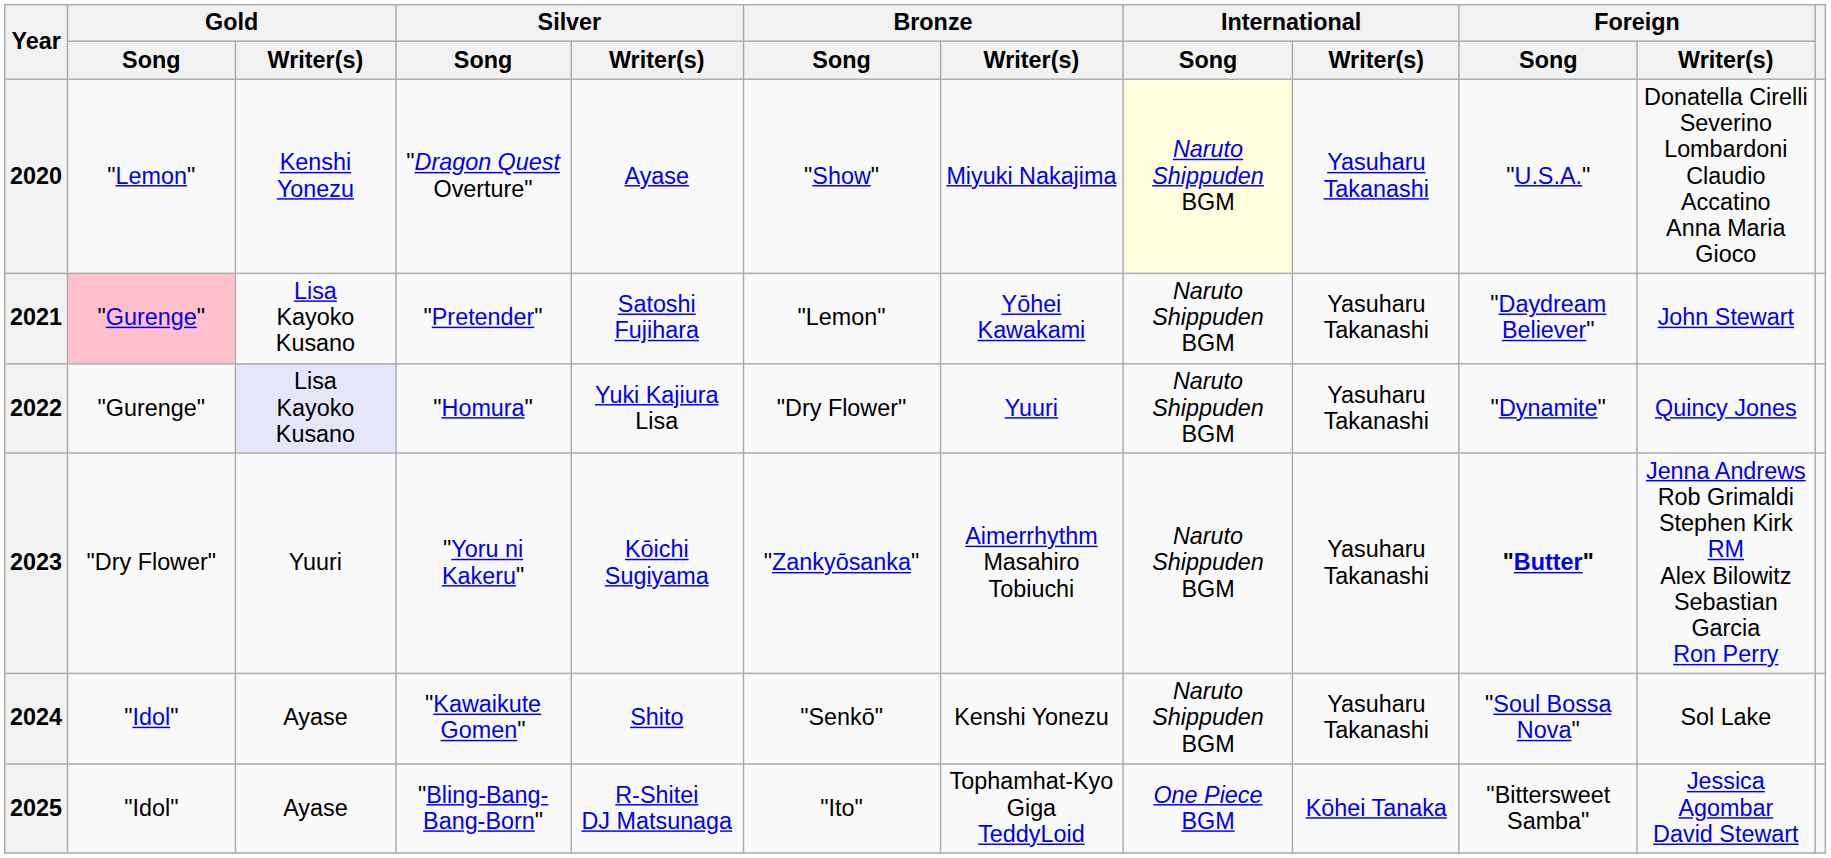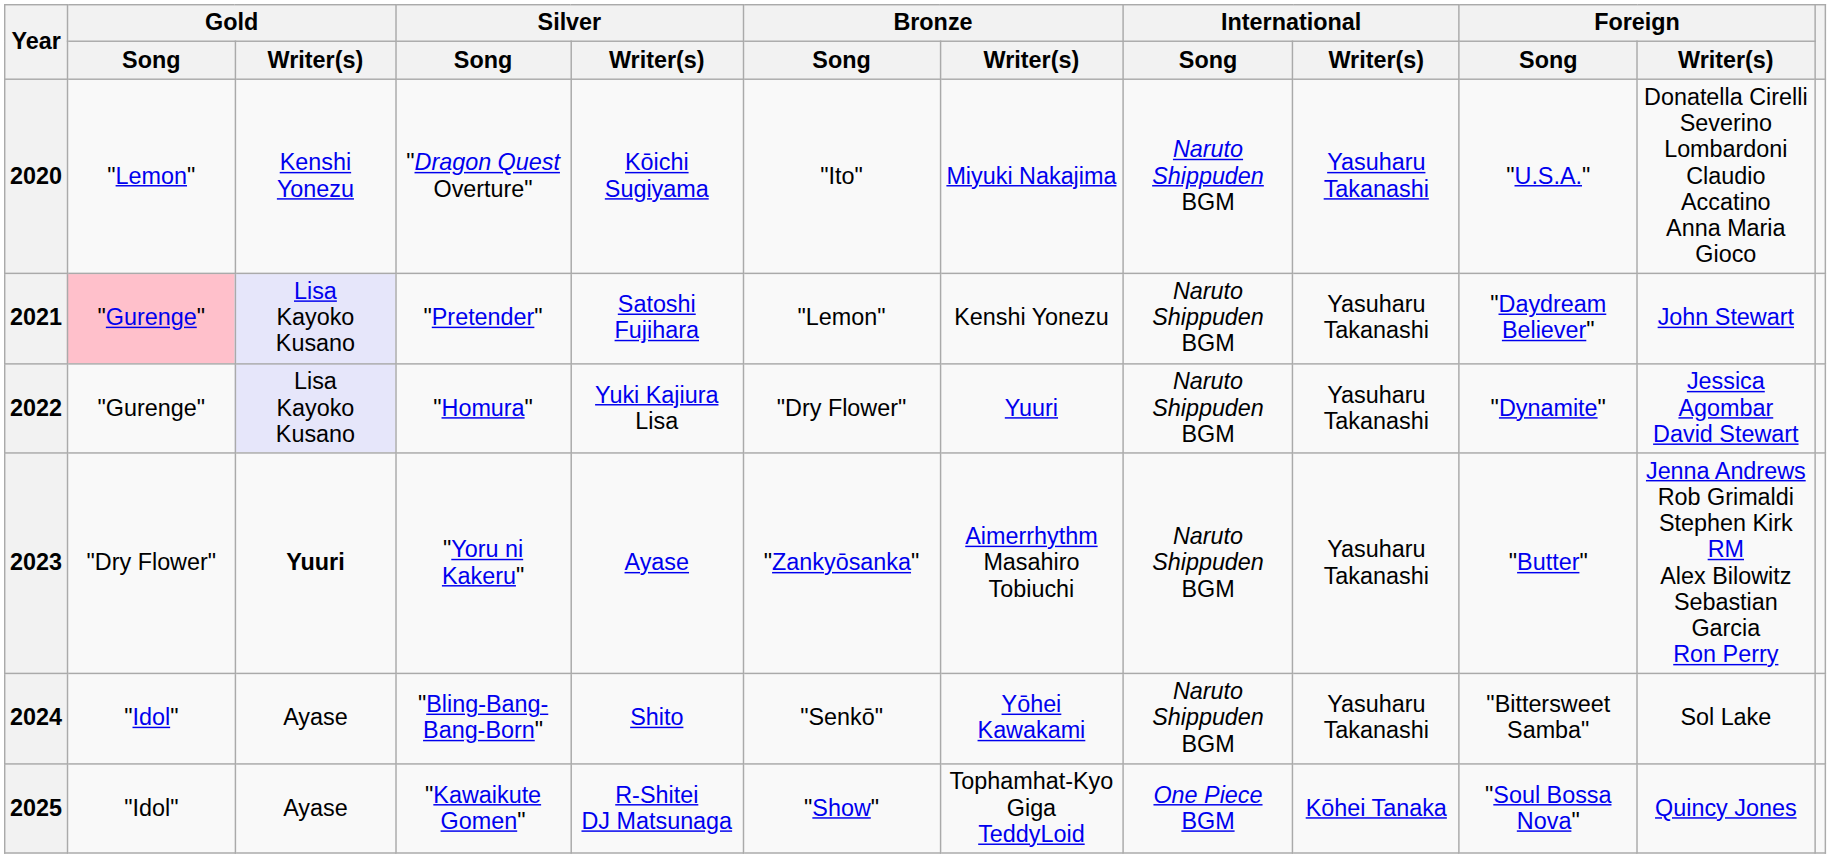 <table class="wikitable plainrowheaders" style="text-align:center">
 <tr>
 <th scope="col" rowspan="2">Year</th>
 <th scope="col" colspan="2">Gold</th>
 <th scope="col" colspan="2">Silver</th>
 <th scope="col" colspan="2">Bronze</th>
 <th scope="col" colspan="2">International</th>
 <th scope="col" colspan="2">Foreign</th>
 <th scope="col" rowspan="2"></th>
 </tr>
 <tr>
 <th scope="col" style="width:10em">Song</th>
 <th scope="col" style="width:10em">Writer(s)</th>
 <th scope="col" style="width:10em">Song</th>
 <th scope="col" style="width:10em">Writer(s)</th>
 <th scope="col" style="width:10em">Song</th>
 <th scope="col" style="width:10em">Writer(s)</th>
 <th scope="col" style="width:10em">Song</th>
 <th scope="col" style="width:10em">Writer(s)</th>
 <th scope="col" style="width:10em">Song</th>
 <th scope="col" style="width:10em">Writer(s)</th>
 </tr>
 <tr>
 <th scope="row" style="text-align:center">2020</th>
 <td>"<a href='#'>Lemon</a>"</td>
 <td><a href='#'>Kenshi Yonezu</a></td>
 <td>"<em><a href='#'>Dragon Quest</a></em> Overture"</td>
-<td><a href='#'>Ayase</a></td>
-<td>"<a href='#'>Show</a>"</td>
+<td><a href='#'>Kōichi Sugiyama</a></td>
+<td>"Ito"</td>
 <td><a href='#'>Miyuki Nakajima</a></td>
-<td style="background: lightyellow;"><em><a href='#'>Naruto Shippuden</a></em> BGM</td>
+<td><em><a href='#'>Naruto Shippuden</a></em> BGM</td>
 <td><a href='#'>Yasuharu Takanashi</a></td>
 <td>"<a href='#'>U.S.A.</a>"</td>
 <td>Donatella Cirelli<br>Severino Lombardoni<br>Claudio Accatino<br>Anna Maria Gioco</td>
 <td></td>
 </tr>
 <tr>
 <th scope="row" style="text-align:center">2021</th>
 <td style="background: pink;">"<a href='#'>Gurenge</a>"</td>
-<td><a href='#'>Lisa</a><br>Kayoko Kusano</td>
+<td style="background: lavender;"><a href='#'>Lisa</a><br>Kayoko Kusano</td>
 <td>"<a href='#'>Pretender</a>"</td>
 <td><a href='#'>Satoshi Fujihara</a></td>
 <td>"Lemon"</td>
-<td><a href='#'>Yōhei Kawakami</a></td>
+<td>Kenshi Yonezu</td>
 <td><em>Naruto Shippuden</em> BGM</td>
 <td>Yasuharu Takanashi</td>
 <td>"<a href='#'>Daydream Believer</a>"</td>
 <td><a href='#'>John Stewart</a></td>
 <td></td>
 </tr>
 <tr>
 <th scope="row" style="text-align:center">2022</th>
 <td>"Gurenge"</td>
 <td style="background: lavender;">Lisa<br>Kayoko Kusano</td>
 <td>"<a href='#'>Homura</a>"</td>
 <td><a href='#'>Yuki Kajiura</a><br>Lisa<br></td>
 <td>"Dry Flower"</td>
 <td><a href='#'>Yuuri</a></td>
 <td><em>Naruto Shippuden</em> BGM</td>
 <td>Yasuharu Takanashi</td>
 <td>"<a href='#'>Dynamite</a>"</td>
-<td><a href='#'>Quincy Jones</a></td>
+<td><a href='#'>Jessica Agombar</a><br><a href='#'>David Stewart</a></td>
 <td></td>
 </tr>
 <tr>
 <th scope="row" style="text-align:center">2023</th>
 <td>"Dry Flower"</td>
-<td>Yuuri</td>
+<td><strong>Yuuri</strong></td>
 <td>"<a href='#'>Yoru ni Kakeru</a>"</td>
-<td><a href='#'>Kōichi Sugiyama</a></td>
+<td><a href='#'>Ayase</a></td>
 <td>"<a href='#'>Zankyōsanka</a>"</td>
 <td><a href='#'>Aimerrhythm</a><br>Masahiro Tobiuchi</td>
 <td><em>Naruto Shippuden</em> BGM</td>
 <td>Yasuharu Takanashi</td>
-<td><strong>"<a href='#'>Butter</a>"</strong></td>
+<td>"<a href='#'>Butter</a>"</td>
 <td><a href='#'>Jenna Andrews</a><br>Rob Grimaldi<br>Stephen Kirk<br><a href='#'>RM</a><br>Alex Bilowitz<br>Sebastian Garcia<br><a href='#'>Ron Perry</a></td>
 <td></td>
 </tr>
 <tr>
 <th scope="row" style="text-align:center">2024</th>
 <td>"<a href='#'>Idol</a>"</td>
 <td>Ayase</td>
-<td>"<a href='#'>Kawaikute Gomen</a>"</td>
+<td>"<a href='#'>Bling-Bang-Bang-Born</a>"</td>
 <td><a href='#'>Shito</a></td>
 <td>"Senkō"</td>
-<td>Kenshi Yonezu</td>
+<td><a href='#'>Yōhei Kawakami</a></td>
 <td><em>Naruto Shippuden</em> BGM</td>
 <td>Yasuharu Takanashi</td>
-<td>"<a href='#'>Soul Bossa Nova</a>"</td>
+<td>"Bittersweet Samba"</td>
 <td>Sol Lake</td>
 <td></td>
 </tr>
 <tr>
 <th scope="row" style="text-align:center">2025</th>
 <td>"Idol"</td>
 <td>Ayase</td>
-<td>"<a href='#'>Bling-Bang-Bang-Born</a>"</td>
+<td>"<a href='#'>Kawaikute Gomen</a>"</td>
 <td><a href='#'>R-Shitei<br>DJ Matsunaga</a></td>
-<td>"Ito"</td>
+<td>"<a href='#'>Show</a>"</td>
 <td>Tophamhat-Kyo<br>Giga<br><a href='#'>TeddyLoid</a></td>
 <td><a href='#'><em>One Piece</em> BGM</a></td>
 <td><a href='#'>Kōhei Tanaka</a></td>
-<td>"Bittersweet Samba"</td>
-<td><a href='#'>Jessica Agombar</a><br><a href='#'>David Stewart</a></td>
+<td>"<a href='#'>Soul Bossa Nova</a>"</td>
+<td><a href='#'>Quincy Jones</a></td>
 <td></td>
 </tr>
 </table>
